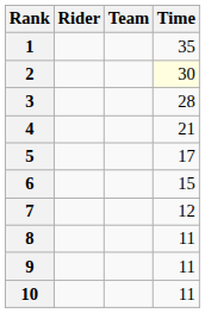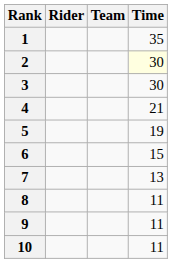 <table class="wikitable" margin-bottom:0;">
 <tr>
 <th scope="col">Rank</th>
 <th scope="col">Rider</th>
 <th scope="col">Team</th>
 <th scope="col">Time</th>
 </tr>
 <tr>
 <th scope="row">1</th>
 <td> </td>
 <td></td>
 <td align="right">35</td>
 </tr>
 <tr>
 <th scope="row">2</th>
 <td></td>
 <td></td>
 <td align="right" style="background: lightyellow;">30</td>
 </tr>
 <tr>
 <th scope="row">3</th>
 <td></td>
 <td></td>
-<td align="right">28</td>
+<td align="right">30</td>
 </tr>
 <tr>
 <th scope="row">4</th>
 <td></td>
 <td></td>
 <td align="right">21</td>
 </tr>
 <tr>
 <th scope="row">5</th>
 <td></td>
 <td></td>
-<td align="right">17</td>
+<td align="right">19</td>
 </tr>
 <tr>
 <th scope="row">6</th>
 <td></td>
 <td></td>
 <td align="right">15</td>
 </tr>
 <tr>
 <th scope="row">7</th>
 <td></td>
 <td></td>
-<td align="right">12</td>
+<td align="right">13</td>
 </tr>
 <tr>
 <th scope="row">8</th>
 <td> </td>
 <td></td>
 <td align="right">11</td>
 </tr>
 <tr>
 <th scope="row">9</th>
 <td></td>
 <td></td>
 <td align="right">11</td>
 </tr>
 <tr>
 <th scope="row">10</th>
 <td></td>
 <td></td>
 <td align="right">11</td>
 </tr>
 </table>
